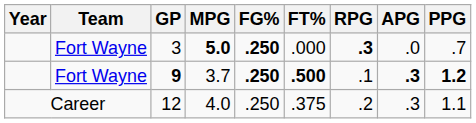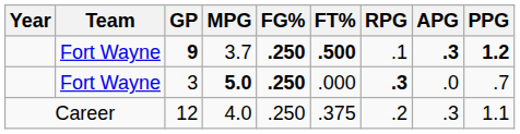 <table class="wikitable sortable" style="font-size:95%; text-align:right;">
 <tr>
 <th>Year</th>
 <th>Team</th>
 <th>GP</th>
 <th>MPG</th>
 <th>FG%</th>
 <th>FT%</th>
 <th>RPG</th>
 <th>APG</th>
 <th>PPG</th>
 </tr>
 <tr>
 <td style="text-align:left;"></td>
 <td style="text-align:left;"><a href='#'>Fort Wayne</a></td>
+<td><strong>9</strong></td>
+<td>3.7</td>
+<td><strong>.250</strong></td>
+<td><strong>.500</strong></td>
+<td>.1</td>
+<td><strong>.3</strong></td>
+<td><strong>1.2</strong></td>
+</tr>
+<tr>
+<td style="text-align:left;"></td>
+<td style="text-align:left;"><a href='#'>Fort Wayne</a></td>
 <td>3</td>
 <td><strong>5.0</strong></td>
 <td><strong>.250</strong></td>
 <td>.000</td>
 <td><strong>.3</strong></td>
 <td>.0</td>
 <td>.7</td>
-</tr>
-<tr>
-<td style="text-align:left;"></td>
-<td style="text-align:left;"><a href='#'>Fort Wayne</a></td>
-<td><strong>9</strong></td>
-<td>3.7</td>
-<td><strong>.250</strong></td>
-<td><strong>.500</strong></td>
-<td>.1</td>
-<td><strong>.3</strong></td>
-<td><strong>1.2</strong></td>
 </tr>
 <tr>
 <td colspan="2" style="text-align:center;">Career</td>
 <td>12</td>
 <td>4.0</td>
 <td>.250</td>
 <td>.375</td>
 <td>.2</td>
 <td>.3</td>
 <td>1.1</td>
 </tr>
 </table>
